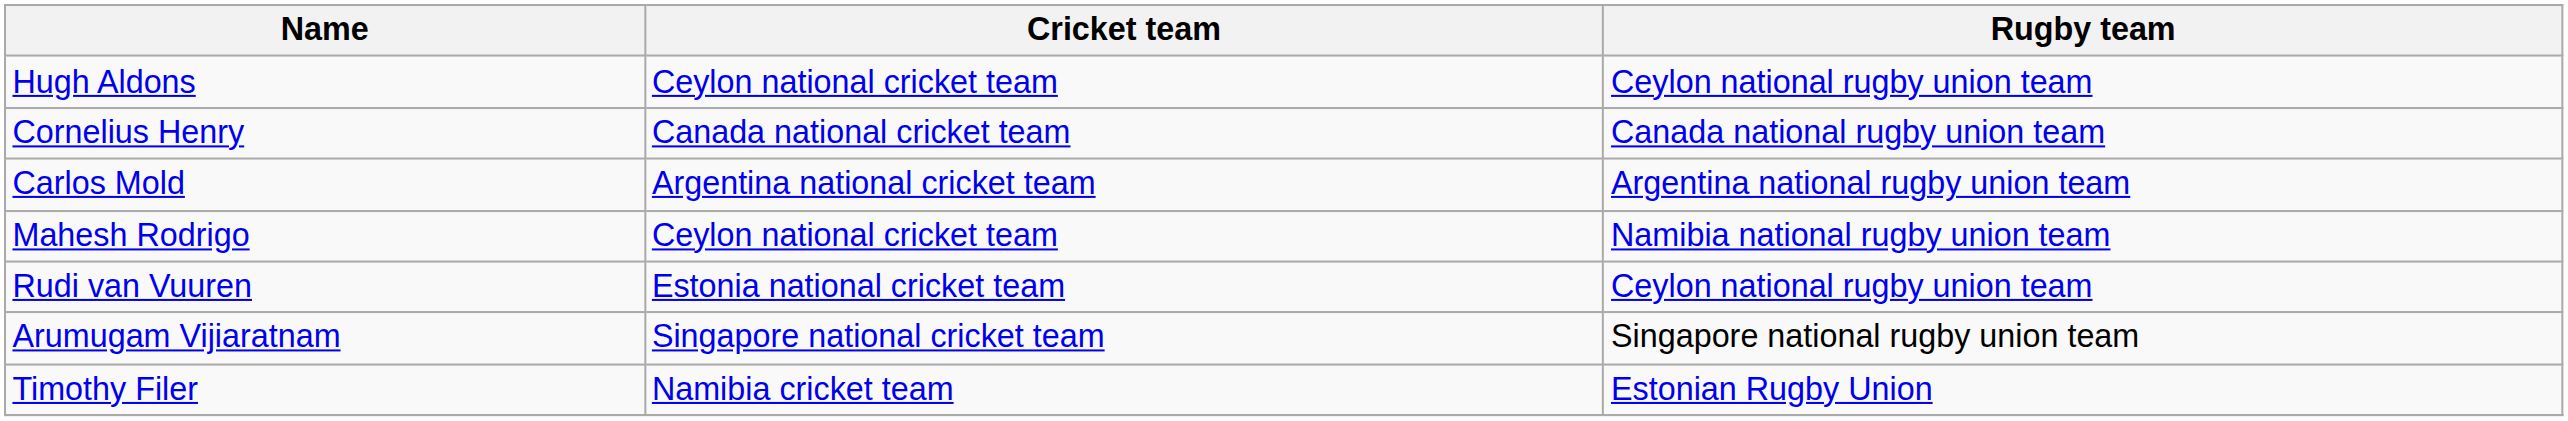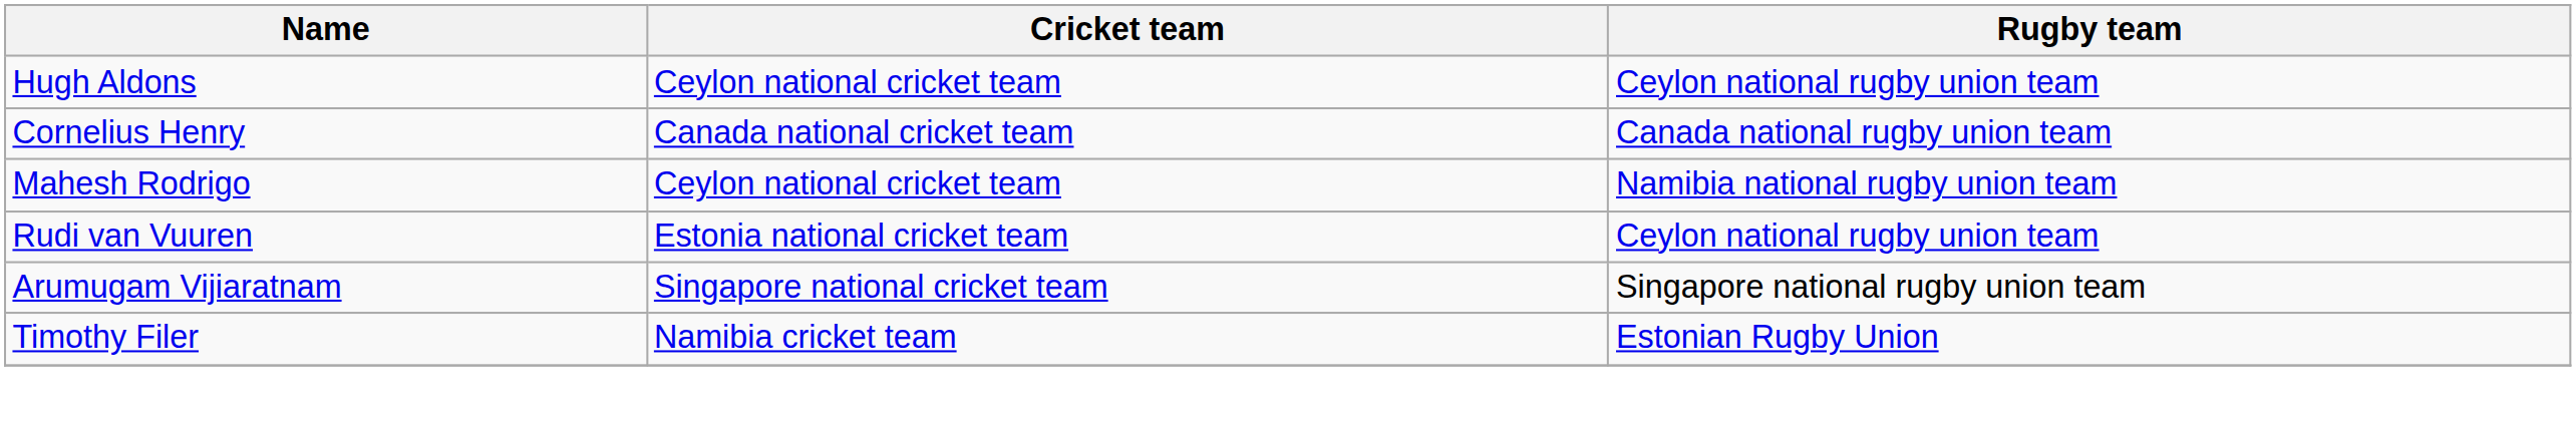 <table class=wikitable width=80%>
 <tr>
 <th width=20%>Name</th>
 <th width=30%>Cricket team</th>
 <th width=30%>Rugby team</th>
 </tr>
 <tr>
 <td><a href='#'>Hugh Aldons</a></td>
 <td><a href='#'>Ceylon national cricket team</a></td>
 <td><a href='#'>Ceylon national rugby union team</a></td>
 </tr>
 <tr>
 <td><a href='#'>Cornelius Henry</a></td>
 <td><a href='#'>Canada national cricket team</a></td>
 <td><a href='#'>Canada national rugby union team</a></td>
-</tr>
-<tr>
-<td><a href='#'>Carlos Mold</a></td>
-<td><a href='#'>Argentina national cricket team</a></td>
-<td><a href='#'>Argentina national rugby union team</a></td>
 </tr>
 <tr>
 <td><a href='#'>Mahesh Rodrigo</a></td>
 <td><a href='#'>Ceylon national cricket team</a></td>
 <td><a href='#'>Namibia national rugby union team</a></td>
 </tr>
 <tr>
 <td><a href='#'>Rudi van Vuuren</a></td>
 <td><a href='#'>Estonia national cricket team</a></td>
 <td><a href='#'>Ceylon national rugby union team</a></td>
 </tr>
 <tr>
 <td><a href='#'>Arumugam Vijiaratnam</a></td>
 <td><a href='#'>Singapore national cricket team</a></td>
 <td>Singapore national rugby union team</td>
 </tr>
 <tr>
 <td><a href='#'>Timothy Filer</a></td>
 <td><a href='#'>Namibia cricket team</a></td>
 <td><a href='#'>Estonian Rugby Union</a></td>
 </tr>
 <tr>
 </tr>
 </table>
